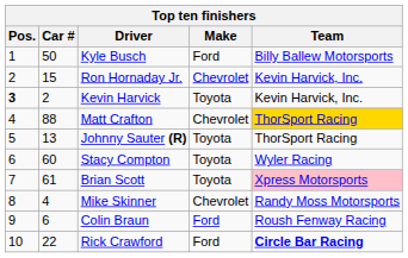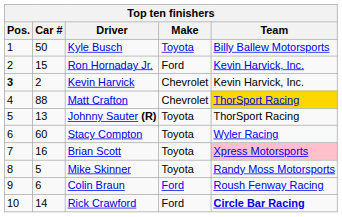 <table class="wikitable" style="font-size: 90%">
 <tr>
 <th colspan=9>Top ten finishers</th>
 </tr>
 <tr>
 <th>Pos.</th>
 <th>Car #</th>
 <th>Driver</th>
 <th>Make</th>
 <th>Team</th>
 </tr>
 <tr>
 <td>1</td>
 <td>50</td>
 <td><a href='#'>Kyle Busch</a></td>
-<td>Ford</td>
+<td><a href='#'>Toyota</a></td>
 <td><a href='#'>Billy Ballew Motorsports</a></td>
 </tr>
 <tr>
 <td>2</td>
 <td>15</td>
 <td><a href='#'>Ron Hornaday Jr.</a></td>
-<td><a href='#'>Chevrolet</a></td>
+<td>Ford</td>
 <td><a href='#'>Kevin Harvick, Inc.</a></td>
 </tr>
 <tr>
 <td><strong>3</strong></td>
 <td>2</td>
 <td><a href='#'>Kevin Harvick</a></td>
-<td>Toyota</td>
+<td>Chevrolet</td>
 <td>Kevin Harvick, Inc.</td>
 </tr>
 <tr>
 <td>4</td>
 <td>88</td>
 <td><a href='#'>Matt Crafton</a></td>
 <td>Chevrolet</td>
 <td style="background: gold;"><a href='#'>ThorSport Racing</a></td>
 </tr>
 <tr>
 <td>5</td>
 <td>13</td>
 <td><a href='#'>Johnny Sauter</a> <strong>(R)</strong></td>
 <td>Toyota</td>
 <td>ThorSport Racing</td>
 </tr>
 <tr>
 <td>6</td>
 <td>60</td>
 <td><a href='#'>Stacy Compton</a></td>
 <td>Toyota</td>
 <td><a href='#'>Wyler Racing</a></td>
 </tr>
 <tr>
 <td>7</td>
-<td>61</td>
+<td>16</td>
 <td><a href='#'>Brian Scott</a></td>
 <td>Toyota</td>
 <td style="background: pink;"><a href='#'>Xpress Motorsports</a></td>
 </tr>
 <tr>
 <td>8</td>
-<td>4</td>
+<td>5</td>
 <td><a href='#'>Mike Skinner</a></td>
-<td>Chevrolet</td>
+<td>Toyota</td>
 <td><a href='#'>Randy Moss Motorsports</a></td>
 </tr>
 <tr>
 <td>9</td>
 <td>6</td>
 <td><a href='#'>Colin Braun</a></td>
 <td><a href='#'>Ford</a></td>
 <td><a href='#'>Roush Fenway Racing</a></td>
 </tr>
 <tr>
 <td>10</td>
-<td>22</td>
+<td>14</td>
 <td><a href='#'>Rick Crawford</a></td>
 <td>Ford</td>
 <td><strong><a href='#'>Circle Bar Racing</a></strong></td>
 </tr>
 </table>
